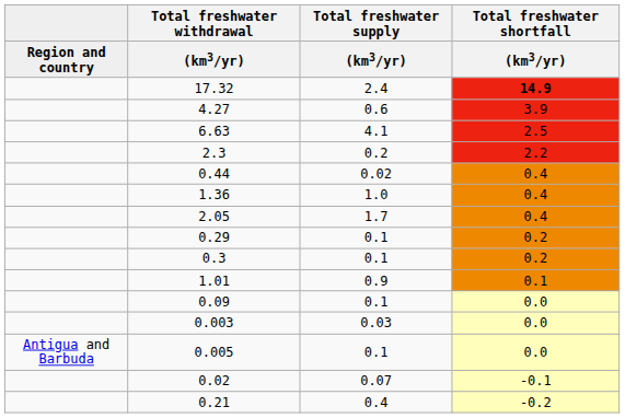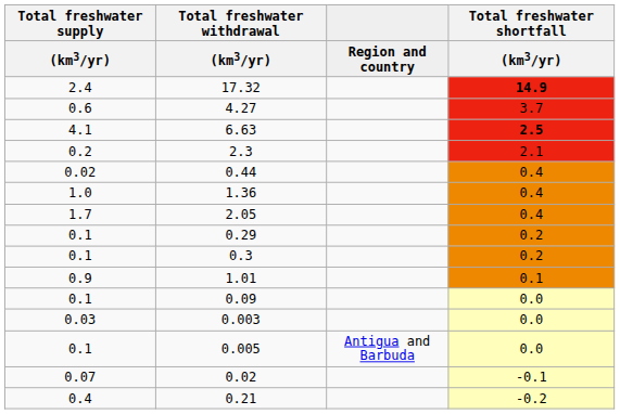 <table class="wikitable sortable" style="text-align:center">
 <tr>
+<th>Total freshwater supply</th>
+<th>Total freshwater withdrawal</th>
 <th style="background:#efefef;"></th>
-<th>Total freshwater withdrawal</th>
-<th>Total freshwater supply</th>
 <th>Total freshwater shortfall</th>
 </tr>
 <tr>
-<th style="background:#efefef;">Region and country</th>
 <th>(km<sup>3</sup>/yr)</th>
 <th>(km<sup>3</sup>/yr)</th>
+<th style="background:#efefef;">Region and country</th>
 <th>(km<sup>3</sup>/yr)</th>
 </tr>
 <tr>
+<td>2.4</td>
+<td>17.32</td>
 <td></td>
-<td>17.32</td>
-<td>2.4</td>
 <td bgcolor="#EE2211"><strong>14.9</strong></td>
 </tr>
 <tr>
+<td>0.6</td>
+<td>4.27</td>
 <td></td>
-<td>4.27</td>
-<td>0.6</td>
-<td bgcolor="#EE2211">3.9</td>
+<td bgcolor="#EE2211">3.7</td>
 </tr>
 <tr>
+<td>4.1</td>
+<td>6.63</td>
 <td></td>
-<td>6.63</td>
-<td>4.1</td>
-<td bgcolor="#EE2211">2.5</td>
+<td bgcolor="#EE2211"><strong>2.5</strong></td>
 </tr>
 <tr>
+<td>0.2</td>
+<td>2.3</td>
 <td></td>
-<td>2.3</td>
-<td>0.2</td>
-<td bgcolor="#EE2211">2.2</td>
+<td bgcolor="#EE2211">2.1</td>
 </tr>
 <tr>
+<td>0.02</td>
+<td>0.44</td>
 <td></td>
-<td>0.44</td>
-<td>0.02</td>
 <td bgcolor="#EE8800">0.4</td>
 </tr>
 <tr>
+<td>1.0</td>
+<td>1.36</td>
 <td></td>
-<td>1.36</td>
-<td>1.0</td>
 <td bgcolor="#EE8800">0.4</td>
 </tr>
 <tr>
+<td>1.7</td>
+<td>2.05</td>
 <td></td>
-<td>2.05</td>
-<td>1.7</td>
 <td bgcolor="#EE8800">0.4</td>
 </tr>
 <tr>
+<td>0.1</td>
+<td>0.29</td>
 <td></td>
-<td>0.29</td>
-<td>0.1</td>
 <td bgcolor="#EE8800">0.2</td>
 </tr>
 <tr>
+<td>0.1</td>
+<td>0.3</td>
 <td></td>
-<td>0.3</td>
-<td>0.1</td>
 <td bgcolor="#EE8800">0.2</td>
 </tr>
 <tr>
+<td>0.9</td>
+<td>1.01</td>
 <td></td>
-<td>1.01</td>
-<td>0.9</td>
 <td bgcolor="#EE8800">0.1</td>
 </tr>
 <tr>
+<td>0.1</td>
+<td>0.09</td>
 <td></td>
-<td>0.09</td>
-<td>0.1</td>
 <td bgcolor="#FFFFBB">0.0</td>
 </tr>
 <tr>
+<td>0.03</td>
+<td>0.003</td>
 <td></td>
-<td>0.003</td>
-<td>0.03</td>
 <td bgcolor="#FFFFBB">0.0</td>
 </tr>
 <tr>
+<td>0.1</td>
+<td>0.005</td>
 <td><a href='#'>Antigua</a> and <a href='#'>Barbuda</a></td>
-<td>0.005</td>
-<td>0.1</td>
 <td bgcolor="#FFFFBB">0.0</td>
 </tr>
 <tr>
+<td>0.07</td>
+<td>0.02</td>
 <td></td>
-<td>0.02</td>
-<td>0.07</td>
 <td bgcolor="#FFFFBB">-0.1</td>
 </tr>
 <tr>
+<td>0.4</td>
+<td>0.21</td>
 <td></td>
-<td>0.21</td>
-<td>0.4</td>
 <td bgcolor="#FFFFBB">-0.2</td>
 </tr>
 </table>
